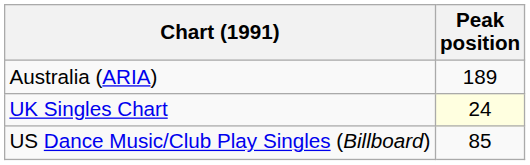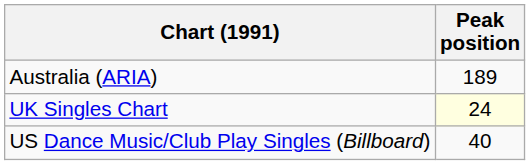 <table class="wikitable sortable">
 <tr>
 <th>Chart (1991)</th>
 <th>Peak<br>position</th>
 </tr>
 <tr>
 <td>Australia (<a href='#'>ARIA</a>)</td>
 <td style="text-align:center;">189</td>
 </tr>
 <tr>
 <td><a href='#'>UK Singles Chart</a></td>
 <td style="background: lightyellow; text-align:center;">24</td>
 </tr>
 <tr>
 <td>US <a href='#'>Dance Music/Club Play Singles</a> (<em>Billboard</em>)</td>
-<td style="text-align:center;">85</td>
+<td style="text-align:center;">40</td>
 </tr>
 </table>
